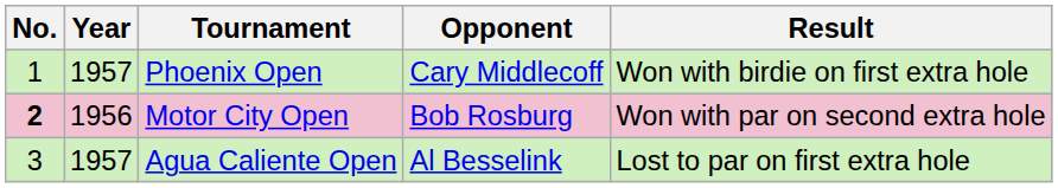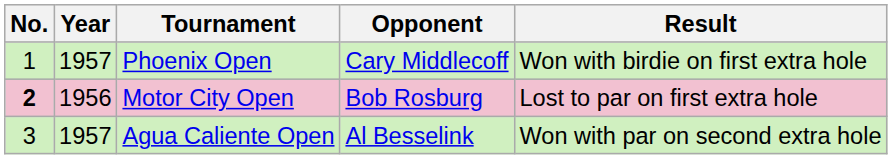 <table class="wikitable" style="font-size:95%;">
 <tr>
 <th>No.</th>
 <th>Year</th>
 <th>Tournament</th>
 <th>Opponent</th>
 <th>Result</th>
 </tr>
 <tr style="background:#D0F0C0;">
 <td align=center>1</td>
 <td>1957</td>
 <td><a href='#'>Phoenix Open</a></td>
 <td> <a href='#'>Cary Middlecoff</a></td>
 <td>Won with birdie on first extra hole</td>
 </tr>
 <tr style="background:#F2C1D1;">
 <td align=center><strong>2</strong></td>
 <td>1956</td>
 <td><a href='#'>Motor City Open</a></td>
 <td> <a href='#'>Bob Rosburg</a></td>
-<td>Won with par on second extra hole</td>
+<td>Lost to par on first extra hole</td>
 </tr>
 <tr style="background:#D0F0C0;">
 <td align=center>3</td>
 <td>1957</td>
 <td><a href='#'>Agua Caliente Open</a></td>
 <td> <a href='#'>Al Besselink</a></td>
-<td>Lost to par on first extra hole</td>
+<td>Won with par on second extra hole</td>
 </tr>
 </table>
